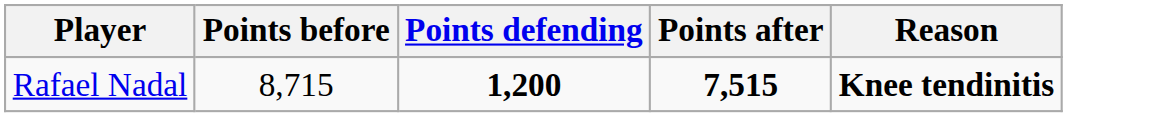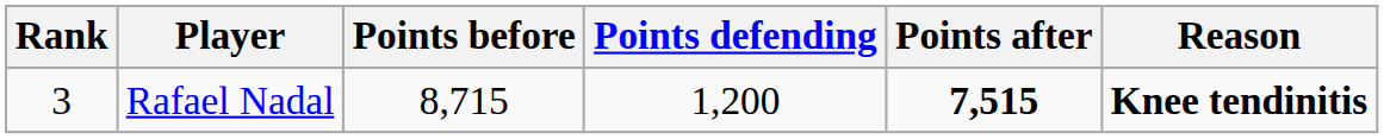 <table class="wikitable sortable">
 <tr>
+<th>Rank</th>
 <th>Player</th>
 <th>Points before</th>
 <th><a href='#'>Points defending</a></th>
 <th>Points after</th>
 <th>Reason</th>
 </tr>
 <tr>
+<td align=center>3</td>
 <td> <a href='#'>Rafael Nadal</a></td>
 <td align=center>8,715</td>
-<td align=center><strong>1,200</strong></td>
+<td align=center>1,200</td>
 <td align=center><strong>7,515</strong></td>
 <td><strong>Knee tendinitis</strong></td>
 </tr>
 </table>
